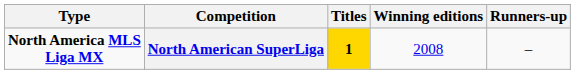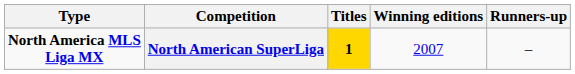 <table class="wikitable" style="text-align: center;">
 <tr>
 <th>Type</th>
 <th>Competition</th>
 <th>Titles</th>
 <th>Winning editions</th>
 <th>Runners-up</th>
 </tr>
 <tr>
 <td rowspan="1">   <strong>North America <a href='#'>MLS</a><br><a href='#'>Liga MX</a></strong></td>
 <th scope=col><a href='#'>North American SuperLiga</a></th>
 <td bgcolor="gold"><strong>1</strong></td>
-<td><a href='#'>2008</a></td>
+<td><a href='#'>2007</a></td>
 <td>–</td>
 </tr>
 </table>
